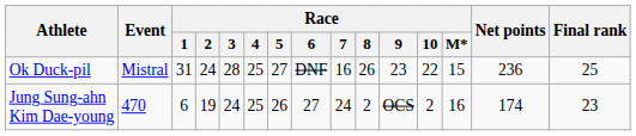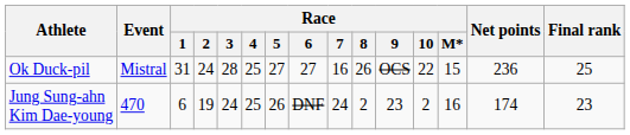 <table class="wikitable" style="font-size:90%">
 <tr>
 <th rowspan=2>Athlete</th>
 <th rowspan=2>Event</th>
 <th colspan=11>Race</th>
 <th rowspan=2>Net points</th>
 <th rowspan=2>Final rank</th>
 </tr>
 <tr style="font-size:95%">
 <th>1</th>
 <th>2</th>
 <th>3</th>
 <th>4</th>
 <th>5</th>
 <th>6</th>
 <th>7</th>
 <th>8</th>
 <th>9</th>
 <th>10</th>
 <th>M*</th>
 </tr>
 <tr align=center>
 <td align=left><a href='#'>Ok Duck-pil</a></td>
 <td align=left><a href='#'>Mistral</a></td>
 <td>31</td>
 <td>24</td>
 <td>28</td>
 <td>25</td>
 <td>27</td>
-<td><s>DNF</s></td>
+<td>27</td>
 <td>16</td>
 <td>26</td>
-<td>23</td>
+<td><s>OCS</s></td>
 <td>22</td>
 <td>15</td>
 <td>236</td>
 <td>25</td>
 </tr>
 <tr align=center>
 <td align=left><a href='#'>Jung Sung-ahn</a><br><a href='#'>Kim Dae-young</a></td>
 <td align=left><a href='#'>470</a></td>
 <td>6</td>
 <td>19</td>
 <td>24</td>
 <td>25</td>
 <td>26</td>
-<td>27</td>
+<td><s>DNF</s></td>
 <td>24</td>
 <td>2</td>
-<td><s>OCS</s></td>
+<td>23</td>
 <td>2</td>
 <td>16</td>
 <td>174</td>
 <td>23</td>
 </tr>
 </table>
